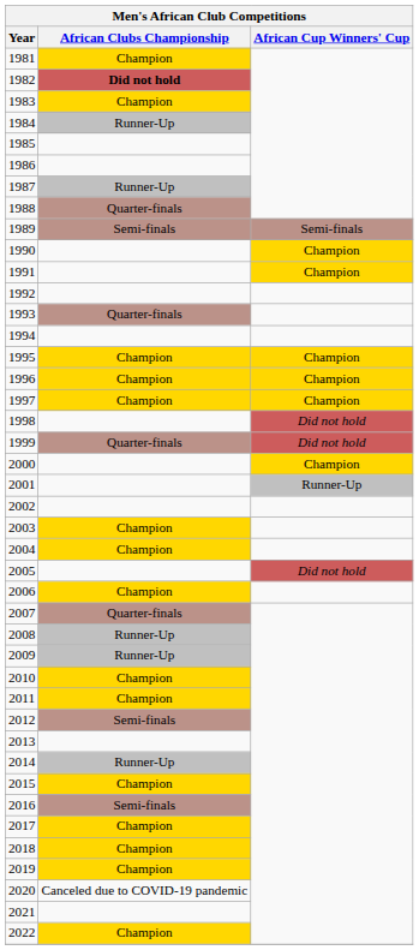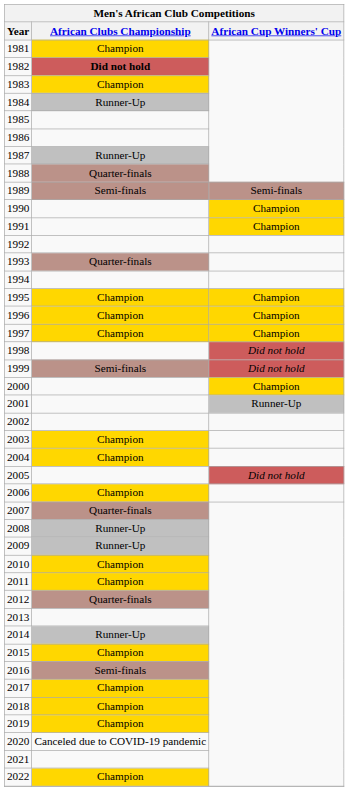 <table class="wikitable" style="text-align: center;">
 <tr>
 <th colspan=5>Men's African Club Competitions</th>
 </tr>
 <tr>
 <th>Year</th>
 <th><a href='#'>African Clubs Championship</a></th>
 <th><a href='#'>African Cup Winners' Cup</a></th>
 </tr>
 <tr>
 <td>1981</td>
 <td bgcolor=gold>Champion</td>
 <td rowspan=8></td>
 </tr>
 <tr>
 <td>1982</td>
 <td bgcolor="#cd5c5c"><strong>Did not hold</strong></td>
 </tr>
 <tr>
 <td>1983</td>
 <td bgcolor=gold>Champion</td>
 </tr>
 <tr>
 <td>1984</td>
 <td bgcolor=silver>Runner-Up</td>
 </tr>
 <tr>
 <td>1985</td>
 <td></td>
 </tr>
 <tr>
 <td>1986</td>
 <td></td>
 </tr>
 <tr>
 <td>1987</td>
 <td bgcolor=silver>Runner-Up</td>
 </tr>
 <tr>
 <td>1988</td>
 <td bgcolor=#BB9289>Quarter-finals</td>
 </tr>
 <tr>
 <td>1989</td>
 <td bgcolor=#BB9289>Semi-finals</td>
 <td bgcolor=#BB9289>Semi-finals</td>
 </tr>
 <tr>
 <td>1990</td>
 <td></td>
 <td bgcolor=gold>Champion</td>
 </tr>
 <tr>
 <td>1991</td>
 <td></td>
 <td bgcolor=gold>Champion</td>
 </tr>
 <tr>
 <td>1992</td>
 <td></td>
 <td></td>
 </tr>
 <tr>
 <td>1993</td>
 <td bgcolor=#BB9289>Quarter-finals</td>
 <td></td>
 </tr>
 <tr>
 <td>1994</td>
 <td></td>
 <td></td>
 </tr>
 <tr>
 <td>1995</td>
 <td bgcolor=gold>Champion</td>
 <td bgcolor=gold>Champion</td>
 </tr>
 <tr>
 <td>1996</td>
 <td bgcolor=gold>Champion</td>
 <td bgcolor=gold>Champion</td>
 </tr>
 <tr>
 <td>1997</td>
 <td bgcolor=gold>Champion</td>
 <td bgcolor=gold>Champion</td>
 </tr>
 <tr>
 <td>1998</td>
 <td></td>
 <td bgcolor="#cd5c5c"><em>Did not hold</em></td>
 </tr>
 <tr>
 <td>1999</td>
-<td bgcolor=#BB9289>Quarter-finals</td>
+<td bgcolor=#BB9289>Semi-finals</td>
 <td bgcolor="#cd5c5c"><em>Did not hold</em></td>
 </tr>
 <tr>
 <td>2000</td>
 <td></td>
 <td bgcolor=gold>Champion</td>
 </tr>
 <tr>
 <td>2001</td>
 <td></td>
 <td bgcolor=silver>Runner-Up</td>
 </tr>
 <tr>
 <td>2002</td>
 <td></td>
 <td></td>
 </tr>
 <tr>
 <td>2003</td>
 <td bgcolor=gold>Champion</td>
 <td></td>
 </tr>
 <tr>
 <td>2004</td>
 <td bgcolor=gold>Champion</td>
 <td></td>
 </tr>
 <tr>
 <td>2005</td>
 <td></td>
 <td bgcolor="#cd5c5c"><em>Did not hold</em></td>
 </tr>
 <tr>
 <td>2006</td>
 <td bgcolor=gold>Champion</td>
 <td></td>
 </tr>
 <tr>
 <td>2007</td>
 <td bgcolor=#BB9289>Quarter-finals</td>
 <td rowspan=16></td>
 </tr>
 <tr>
 <td>2008</td>
 <td bgcolor=silver>Runner-Up</td>
 </tr>
 <tr>
 <td>2009</td>
 <td bgcolor=silver>Runner-Up</td>
 </tr>
 <tr>
 <td>2010</td>
 <td bgcolor=gold>Champion</td>
 </tr>
 <tr>
 <td>2011</td>
 <td bgcolor=gold>Champion</td>
 </tr>
 <tr>
 <td>2012</td>
-<td bgcolor=#BB9289>Semi-finals</td>
+<td bgcolor=#BB9289>Quarter-finals</td>
 </tr>
 <tr>
 <td>2013</td>
 <td></td>
 </tr>
 <tr>
 <td>2014</td>
 <td bgcolor=silver>Runner-Up</td>
 </tr>
 <tr>
 <td>2015</td>
 <td bgcolor=gold>Champion</td>
 </tr>
 <tr>
 <td>2016</td>
 <td bgcolor=#BB9289>Semi-finals</td>
 </tr>
 <tr>
 <td>2017</td>
 <td bgcolor=gold>Champion</td>
 </tr>
 <tr>
 <td>2018</td>
 <td bgcolor=gold>Champion</td>
 </tr>
 <tr>
 <td>2019</td>
 <td bgcolor=gold>Champion</td>
 </tr>
 <tr>
 <td>2020</td>
 <td>Canceled due to COVID-19 pandemic</td>
 </tr>
 <tr>
 <td>2021</td>
 <td></td>
 </tr>
 <tr>
 <td>2022</td>
 <td bgcolor=gold>Champion</td>
 </tr>
 <tr>
 </tr>
 </table>
